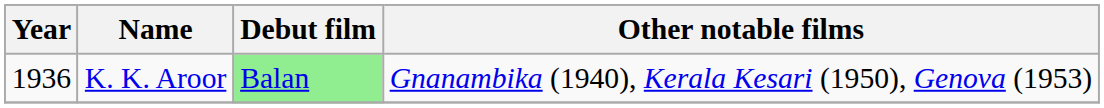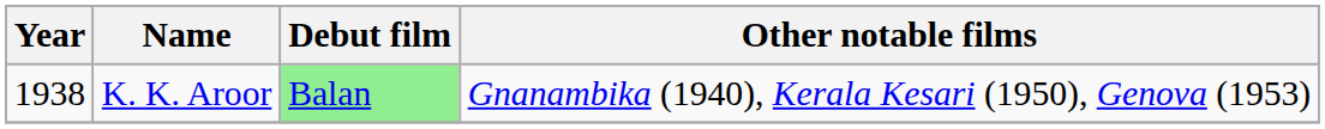 <table class="wikitable sortable" style="font-size:95%;">
 <tr>
 <th>Year</th>
 <th>Name</th>
 <th>Debut film</th>
 <th class=unsortable>Other notable films</th>
 </tr>
 <tr>
-<td>1936</td>
+<td>1938</td>
 <td><a href='#'>K. K. Aroor</a></td>
 <td style="background: lightgreen;"><a href='#'>Balan</a></td>
 <td><em><a href='#'>Gnanambika</a></em> (1940), <em><a href='#'>Kerala Kesari</a></em> (1950), <em><a href='#'>Genova</a></em> (1953)</td>
 </tr>
 <tr>
 </tr>
 </table>
